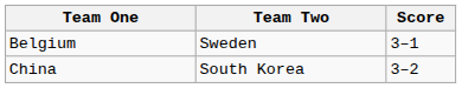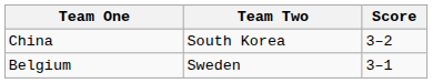 <table class="wikitable">
 <tr>
 <th width=150>Team One</th>
 <th width=150>Team Two</th>
 <th width=50>Score</th>
 </tr>
 <tr>
+<td>China</td>
+<td>South Korea</td>
+<td>3–2</td>
+</tr>
+<tr>
 <td>Belgium</td>
 <td>Sweden</td>
 <td>3–1</td>
 </tr>
-<tr>
-<td>China</td>
-<td>South Korea</td>
-<td>3–2</td>
-</tr>
 </table>
